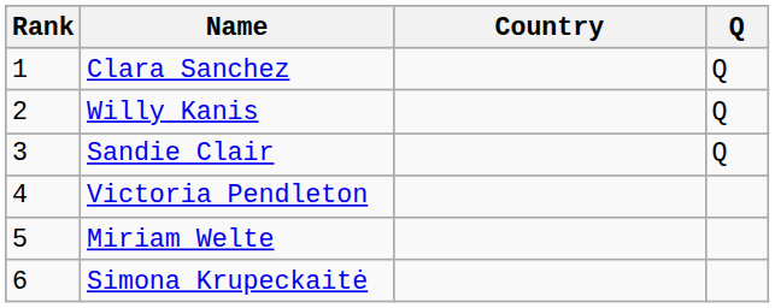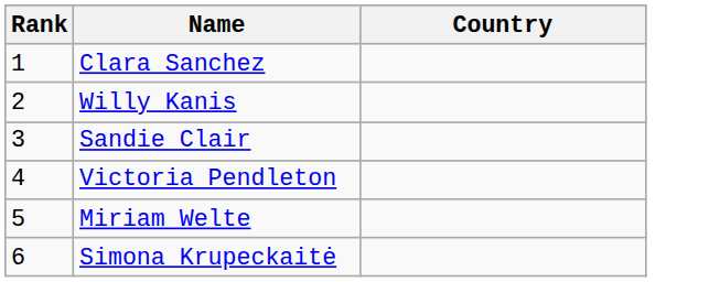 <table class="wikitable">
 <tr>
 <th width=20>Rank</th>
 <th width=150>Name</th>
 <th width=150>Country</th>
-<th width=25>Q</th>
 </tr>
 <tr>
 <td>1</td>
 <td><a href='#'>Clara Sanchez</a></td>
 <td></td>
-<td>Q</td>
 </tr>
 <tr>
 <td>2</td>
 <td><a href='#'>Willy Kanis</a></td>
 <td></td>
-<td>Q</td>
 </tr>
 <tr>
 <td>3</td>
 <td><a href='#'>Sandie Clair</a></td>
 <td></td>
-<td>Q</td>
 </tr>
 <tr>
 <td>4</td>
 <td><a href='#'>Victoria Pendleton</a></td>
-<td></td>
 <td></td>
 </tr>
 <tr>
 <td>5</td>
 <td><a href='#'>Miriam Welte</a></td>
 <td></td>
-<td></td>
 </tr>
 <tr>
 <td>6</td>
 <td><a href='#'>Simona Krupeckaitė</a></td>
 <td></td>
-<td></td>
 </tr>
 </table>
